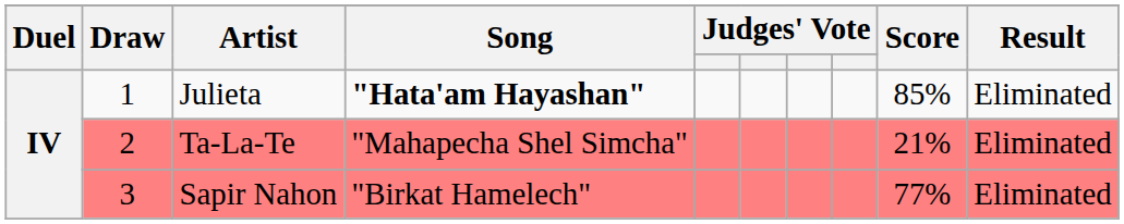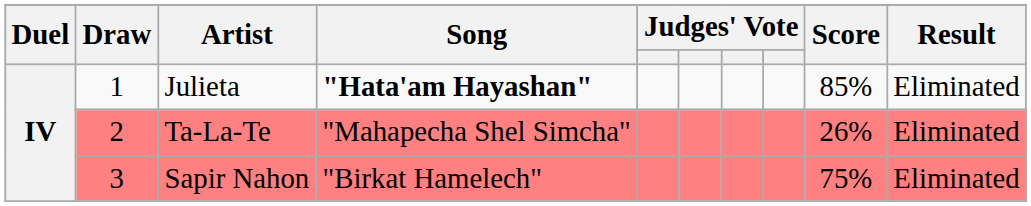 <table class="sortable wikitable" style="margin: 1em auto 1em auto; text-align:center;">
 <tr>
 </tr>
 <tr>
 <th rowspan="2" class="unsortable">Duel</th>
 <th rowspan="2">Draw</th>
 <th rowspan="2">Artist</th>
 <th rowspan="2">Song</th>
 <th colspan="4" class="unsortable">Judges' Vote</th>
 <th rowspan="2">Score</th>
 <th rowspan="2">Result</th>
 </tr>
 <tr>
 <th class="unsortable"></th>
 <th class="unsortable"></th>
 <th class="unsortable"></th>
 <th class="unsortable"></th>
 </tr>
 <tr>
 <th rowspan="3">IV</th>
 <td>1</td>
 <td align="left">Julieta</td>
 <td align="left"><strong>"Hata'am Hayashan"</strong></td>
 <td></td>
 <td></td>
 <td></td>
 <td></td>
 <td>85%</td>
 <td>Eliminated</td>
 </tr>
 <tr style="background:#fe8080;">
 <td>2</td>
 <td align="left">Ta-La-Te</td>
 <td align="left">"Mahapecha Shel Simcha"</td>
 <td></td>
 <td></td>
 <td></td>
 <td></td>
-<td>21%</td>
+<td>26%</td>
 <td>Eliminated</td>
 </tr>
 <tr style="background:#fe8080;">
 <td>3</td>
 <td align="left">Sapir Nahon</td>
 <td align="left">"Birkat Hamelech"</td>
 <td></td>
 <td></td>
 <td></td>
 <td></td>
-<td>77%</td>
+<td>75%</td>
 <td>Eliminated</td>
 </tr>
 </table>
